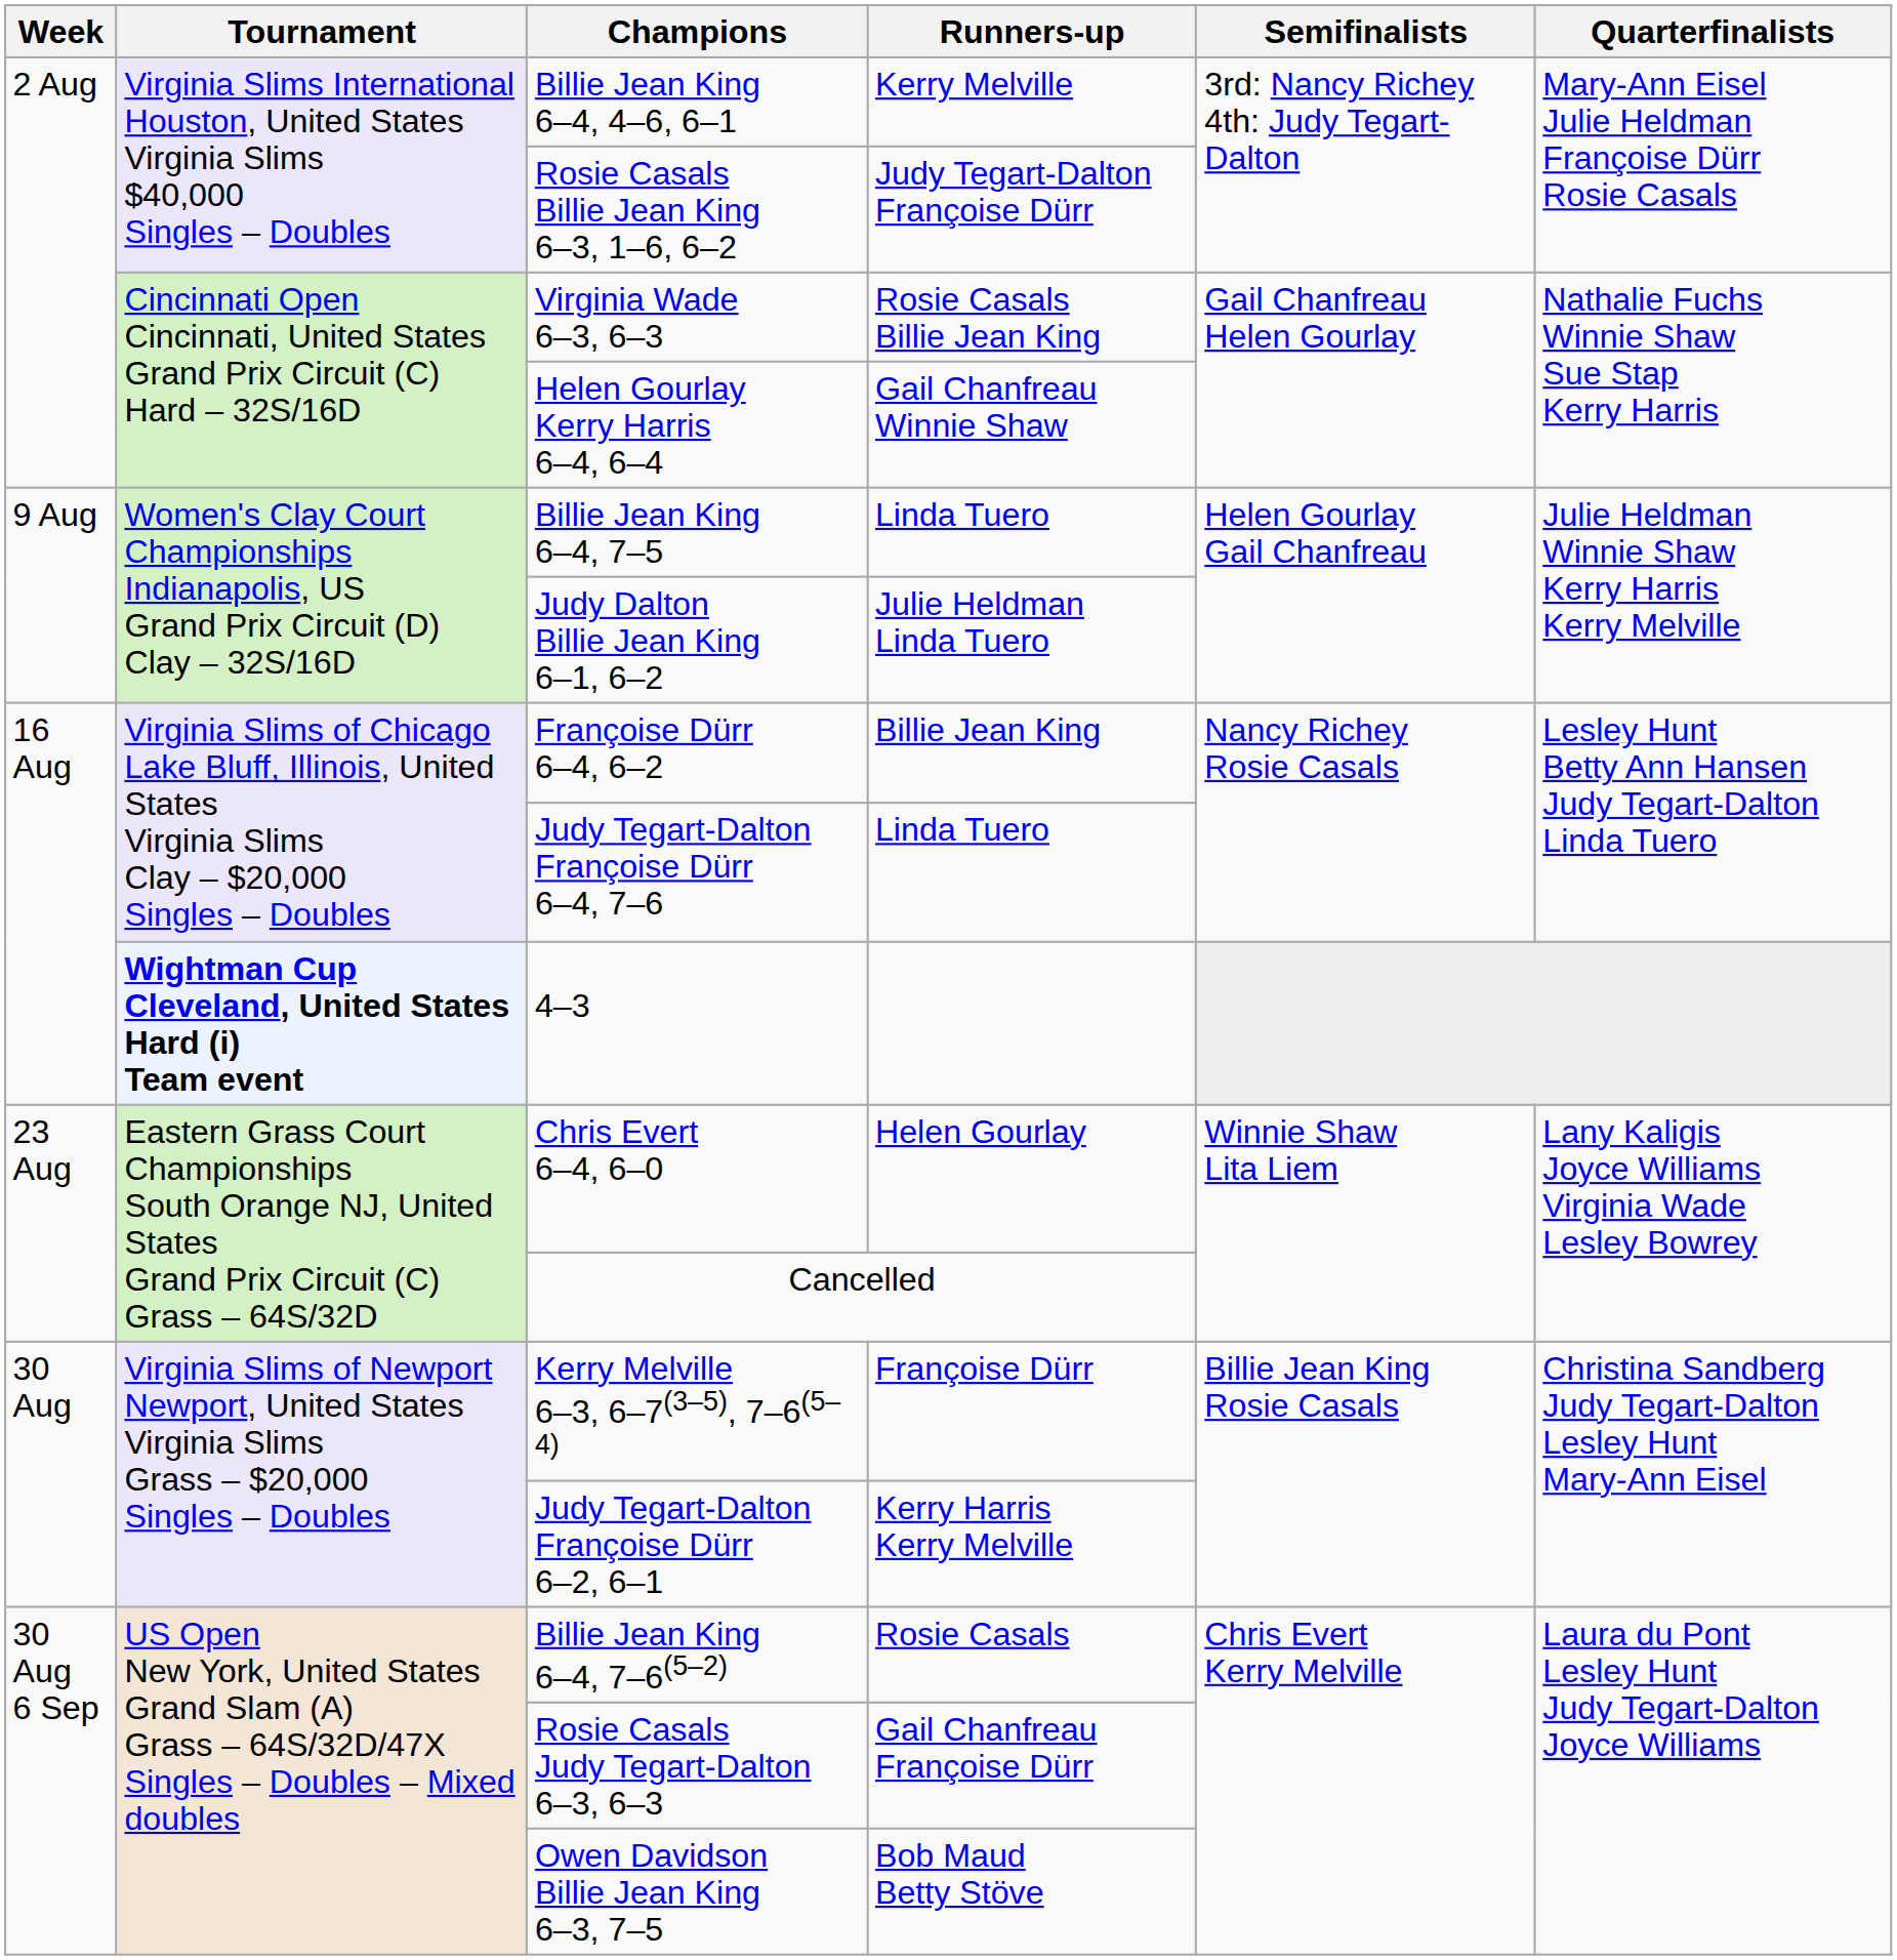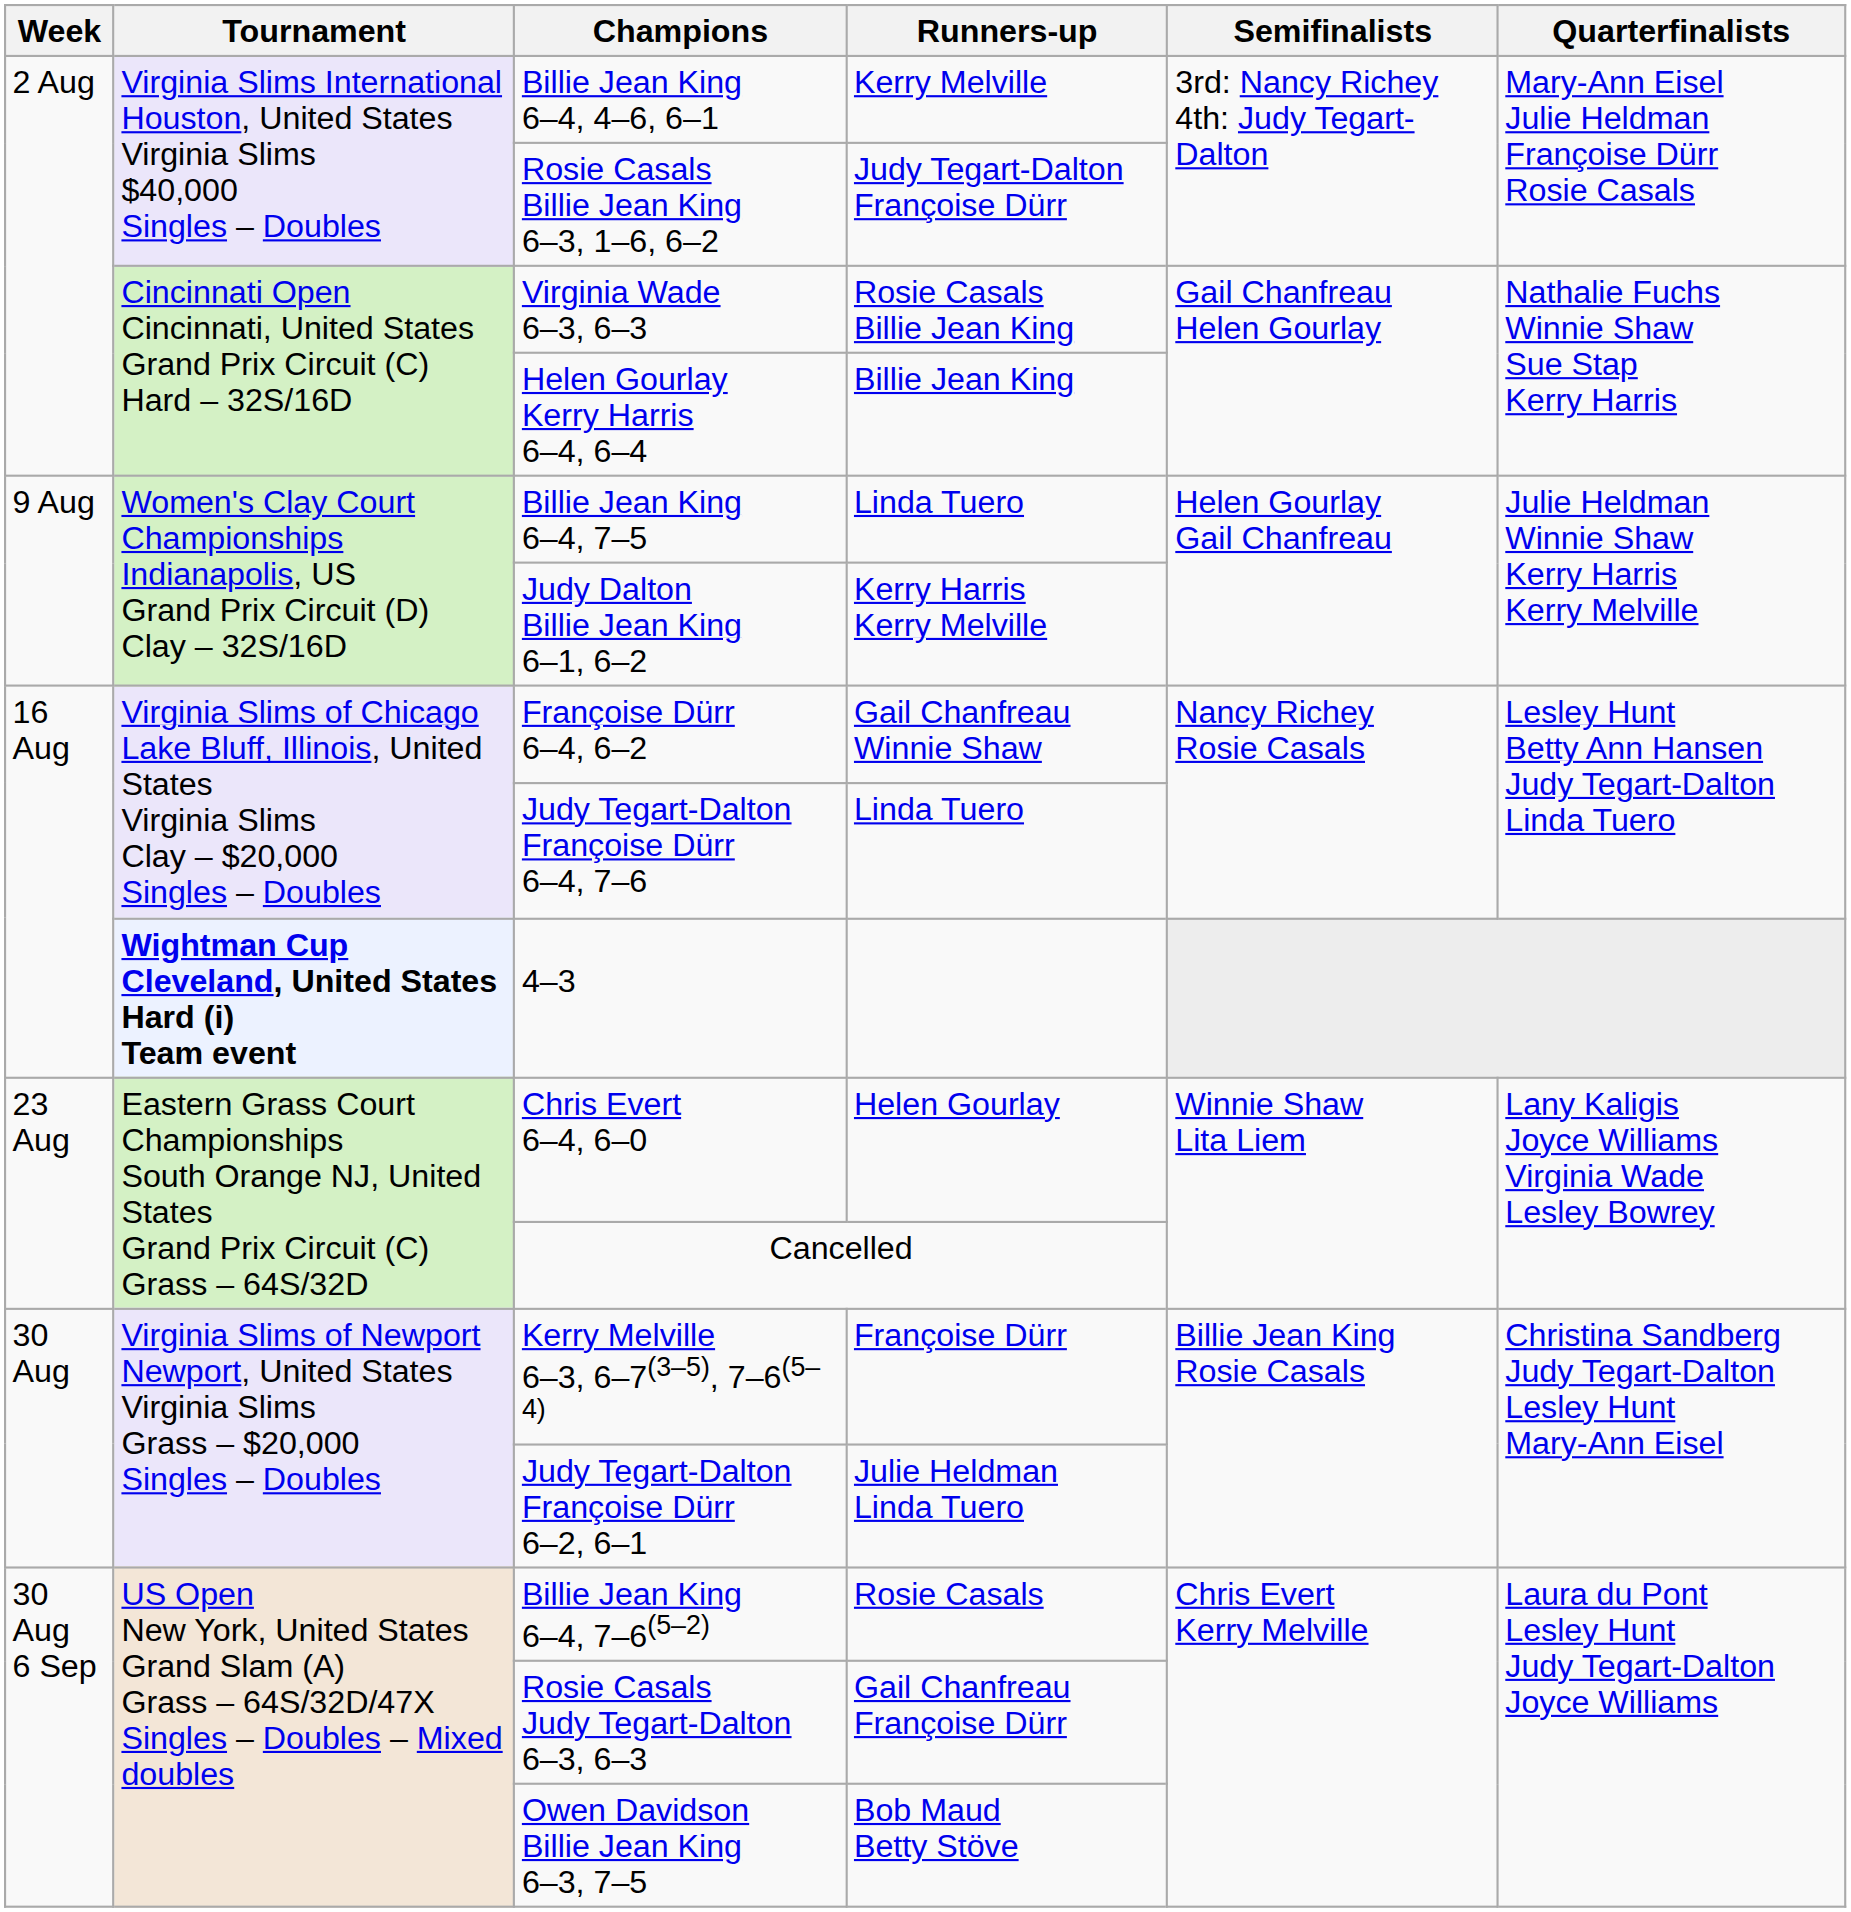 <table class=wikitable style=font-size:95%>
 <tr>
 <th style="width:48px;">Week</th>
 <th style="width:240px;">Tournament</th>
 <th style="width:200px;">Champions</th>
 <th style="width:200px;">Runners-up</th>
 <th style="width:190px;">Semifinalists</th>
 <th style="width:190px;">Quarterfinalists</th>
 </tr>
 <tr valign=top>
 <td rowspan=4>2 Aug</td>
 <td style="background:#ebe6fa;" rowspan=2><a href='#'>Virginia Slims International</a><br><a href='#'>Houston</a>, United States<br>Virginia Slims<br>$40,000<br><a href='#'>Singles</a> – <a href='#'>Doubles</a></td>
 <td> <a href='#'>Billie Jean King</a> <br> 6–4, 4–6, 6–1</td>
 <td> <a href='#'>Kerry Melville</a></td>
 <td rowspan=2>3rd:  <a href='#'>Nancy Richey</a> <br> 4th:  <a href='#'>Judy Tegart-Dalton</a></td>
 <td rowspan=2> <a href='#'>Mary-Ann Eisel</a> <br> <a href='#'>Julie Heldman</a> <br> <a href='#'>Françoise Dürr</a> <br> <a href='#'>Rosie Casals</a></td>
 </tr>
 <tr valign=top>
 <td> <a href='#'>Rosie Casals</a><br> <a href='#'>Billie Jean King</a><br>6–3, 1–6, 6–2</td>
 <td> <a href='#'>Judy Tegart-Dalton</a><br> <a href='#'>Françoise Dürr</a></td>
 </tr>
 <tr valign=top>
 <td style="background:#D4F1C5;" rowspan="2"><a href='#'>Cincinnati Open</a> <br> Cincinnati, United States <br>Grand Prix Circuit (C) <br> Hard – 32S/16D</td>
 <td> <a href='#'>Virginia Wade</a> <br> 6–3, 6–3</td>
 <td> <a href='#'>Rosie Casals</a><br> <a href='#'>Billie Jean King</a></td>
 <td rowspan=2> <a href='#'>Gail Chanfreau</a> <br>  <a href='#'>Helen Gourlay</a></td>
 <td rowspan=2> <a href='#'>Nathalie Fuchs</a> <br>  <a href='#'>Winnie Shaw</a> <br>  <a href='#'>Sue Stap</a> <br>  <a href='#'>Kerry Harris</a></td>
 </tr>
 <tr valign=top>
 <td> <a href='#'>Helen Gourlay</a> <br>  <a href='#'>Kerry Harris</a> <br> 6–4, 6–4</td>
-<td> <a href='#'>Gail Chanfreau</a> <br>  <a href='#'>Winnie Shaw</a></td>
+<td> <a href='#'>Billie Jean King</a></td>
 </tr>
 <tr valign=top>
 <td rowspan=2>9 Aug</td>
 <td style="background:#D4F1C5;" rowspan="2"><a href='#'>Women's Clay Court Championships</a> <br> <a href='#'>Indianapolis</a>, US<br>Grand Prix Circuit (D) <br> Clay – 32S/16D</td>
 <td> <a href='#'>Billie Jean King</a> <br> 6–4, 7–5</td>
 <td> <a href='#'>Linda Tuero</a></td>
 <td rowspan=2 2> <a href='#'>Helen Gourlay</a> <br>  <a href='#'>Gail Chanfreau</a></td>
 <td rowspan=2> <a href='#'>Julie Heldman</a> <br>  <a href='#'>Winnie Shaw</a> <br>  <a href='#'>Kerry Harris</a> <br>  <a href='#'>Kerry Melville</a></td>
 </tr>
 <tr valign=top>
 <td> <a href='#'>Judy Dalton</a> <br>  <a href='#'>Billie Jean King</a> <br> 6–1, 6–2</td>
-<td> <a href='#'>Julie Heldman</a> <br>  <a href='#'>Linda Tuero</a></td>
+<td> <a href='#'>Kerry Harris</a><br> <a href='#'>Kerry Melville</a></td>
 </tr>
 <tr valign=top>
 <td rowspan=3>16 Aug</td>
 <td style="background:#ebe6fa;" rowspan=2><a href='#'>Virginia Slims of Chicago</a><br><a href='#'>Lake Bluff, Illinois</a>, United States<br>Virginia Slims<br>Clay – $20,000<br> <a href='#'>Singles</a> – <a href='#'>Doubles</a></td>
 <td> <a href='#'>Françoise Dürr</a> <br>6–4, 6–2</td>
-<td> <a href='#'>Billie Jean King</a></td>
+<td> <a href='#'>Gail Chanfreau</a> <br>  <a href='#'>Winnie Shaw</a></td>
 <td rowspan=2> <a href='#'>Nancy Richey</a>  <br>  <a href='#'>Rosie Casals</a></td>
 <td rowspan=2> <a href='#'>Lesley Hunt</a> <br>  <a href='#'>Betty Ann Hansen</a> <br>  <a href='#'>Judy Tegart-Dalton</a> <br>  <a href='#'>Linda Tuero</a></td>
 </tr>
 <tr valign=top>
 <td> <a href='#'>Judy Tegart-Dalton</a><br> <a href='#'>Françoise Dürr</a><br>6–4, 7–6</td>
 <td> <a href='#'>Linda Tuero</a></td>
 </tr>
 <tr valign=top>
 <td style="background:#ECF2FF;"><strong><a href='#'>Wightman Cup</a><br> <a href='#'>Cleveland</a>, United States<br>Hard (i)<br>Team event<br></strong></td>
 <td><div><br> 4–3</div></td>
 <td><div></div></td>
 <td colspan=2 style="background:#ededed;"></td>
 </tr>
 <tr valign=top>
 <td rowspan=2>23 Aug</td>
 <td style="background:#D4F1C5;" rowspan="2">Eastern Grass Court Championships <br> South Orange NJ, United States <br>Grand Prix Circuit (C) <br> Grass – 64S/32D</td>
 <td> <a href='#'>Chris Evert</a> <br> 6–4, 6–0</td>
 <td> <a href='#'>Helen Gourlay</a></td>
 <td rowspan=2> <a href='#'>Winnie Shaw</a> <br>  <a href='#'>Lita Liem</a></td>
 <td rowspan=2> <a href='#'>Lany Kaligis</a> <br>  <a href='#'>Joyce Williams</a> <br>  <a href='#'>Virginia Wade</a> <br>  <a href='#'>Lesley Bowrey</a></td>
 </tr>
 <tr valign=top>
 <td colspan=2 align=center>Cancelled</td>
 </tr>
 <tr valign=top>
 <td rowspan=2>30 Aug</td>
 <td style="background:#ebe6fa;" rowspan=2><a href='#'>Virginia Slims of Newport</a><br><a href='#'>Newport</a>, United States<br>Virginia Slims<br>Grass – $20,000<br> <a href='#'>Singles</a> – <a href='#'>Doubles</a></td>
 <td> <a href='#'>Kerry Melville</a> <br>6–3, 6–7<sup>(3–5)</sup>, 7–6<sup>(5–4)</sup></td>
 <td> <a href='#'>Françoise Dürr</a></td>
 <td rowspan=2> <a href='#'>Billie Jean King</a>  <br>  <a href='#'>Rosie Casals</a></td>
 <td rowspan=2> <a href='#'>Christina Sandberg</a> <br>  <a href='#'>Judy Tegart-Dalton</a> <br>  <a href='#'>Lesley Hunt</a> <br>  <a href='#'>Mary-Ann Eisel</a></td>
 </tr>
 <tr valign=top>
 <td> <a href='#'>Judy Tegart-Dalton</a><br> <a href='#'>Françoise Dürr</a><br>6–2, 6–1</td>
-<td> <a href='#'>Kerry Harris</a><br> <a href='#'>Kerry Melville</a></td>
+<td> <a href='#'>Julie Heldman</a> <br>  <a href='#'>Linda Tuero</a></td>
 </tr>
 <tr valign=top>
 <td rowspan=3>30 Aug<br>6 Sep</td>
 <td bgcolor=#F3E6D7 rowspan=3><a href='#'>US Open</a><br> New York, United States<br>Grand Slam (A)<br>Grass – 64S/32D/47X<br><a href='#'>Singles</a> – <a href='#'>Doubles</a> – <a href='#'>Mixed doubles</a></td>
 <td> <a href='#'>Billie Jean King</a><br> 6–4, 7–6<sup>(5–2)</sup></td>
 <td> <a href='#'>Rosie Casals</a></td>
 <td rowspan=3> <a href='#'>Chris Evert</a><br> <a href='#'>Kerry Melville</a></td>
 <td rowspan=3> <a href='#'>Laura du Pont</a><br> <a href='#'>Lesley Hunt</a><br> <a href='#'>Judy Tegart-Dalton</a><br> <a href='#'>Joyce Williams</a></td>
 </tr>
 <tr valign=top>
 <td> <a href='#'>Rosie Casals</a> <br>  <a href='#'>Judy Tegart-Dalton</a><br> 6–3, 6–3</td>
 <td> <a href='#'>Gail Chanfreau</a> <br>  <a href='#'>Françoise Dürr</a></td>
 </tr>
 <tr valign=top>
 <td> <a href='#'>Owen Davidson</a> <br>  <a href='#'>Billie Jean King</a><br> 6–3, 7–5</td>
 <td> <a href='#'>Bob Maud</a> <br>  <a href='#'>Betty Stöve</a></td>
 </tr>
 </table>
